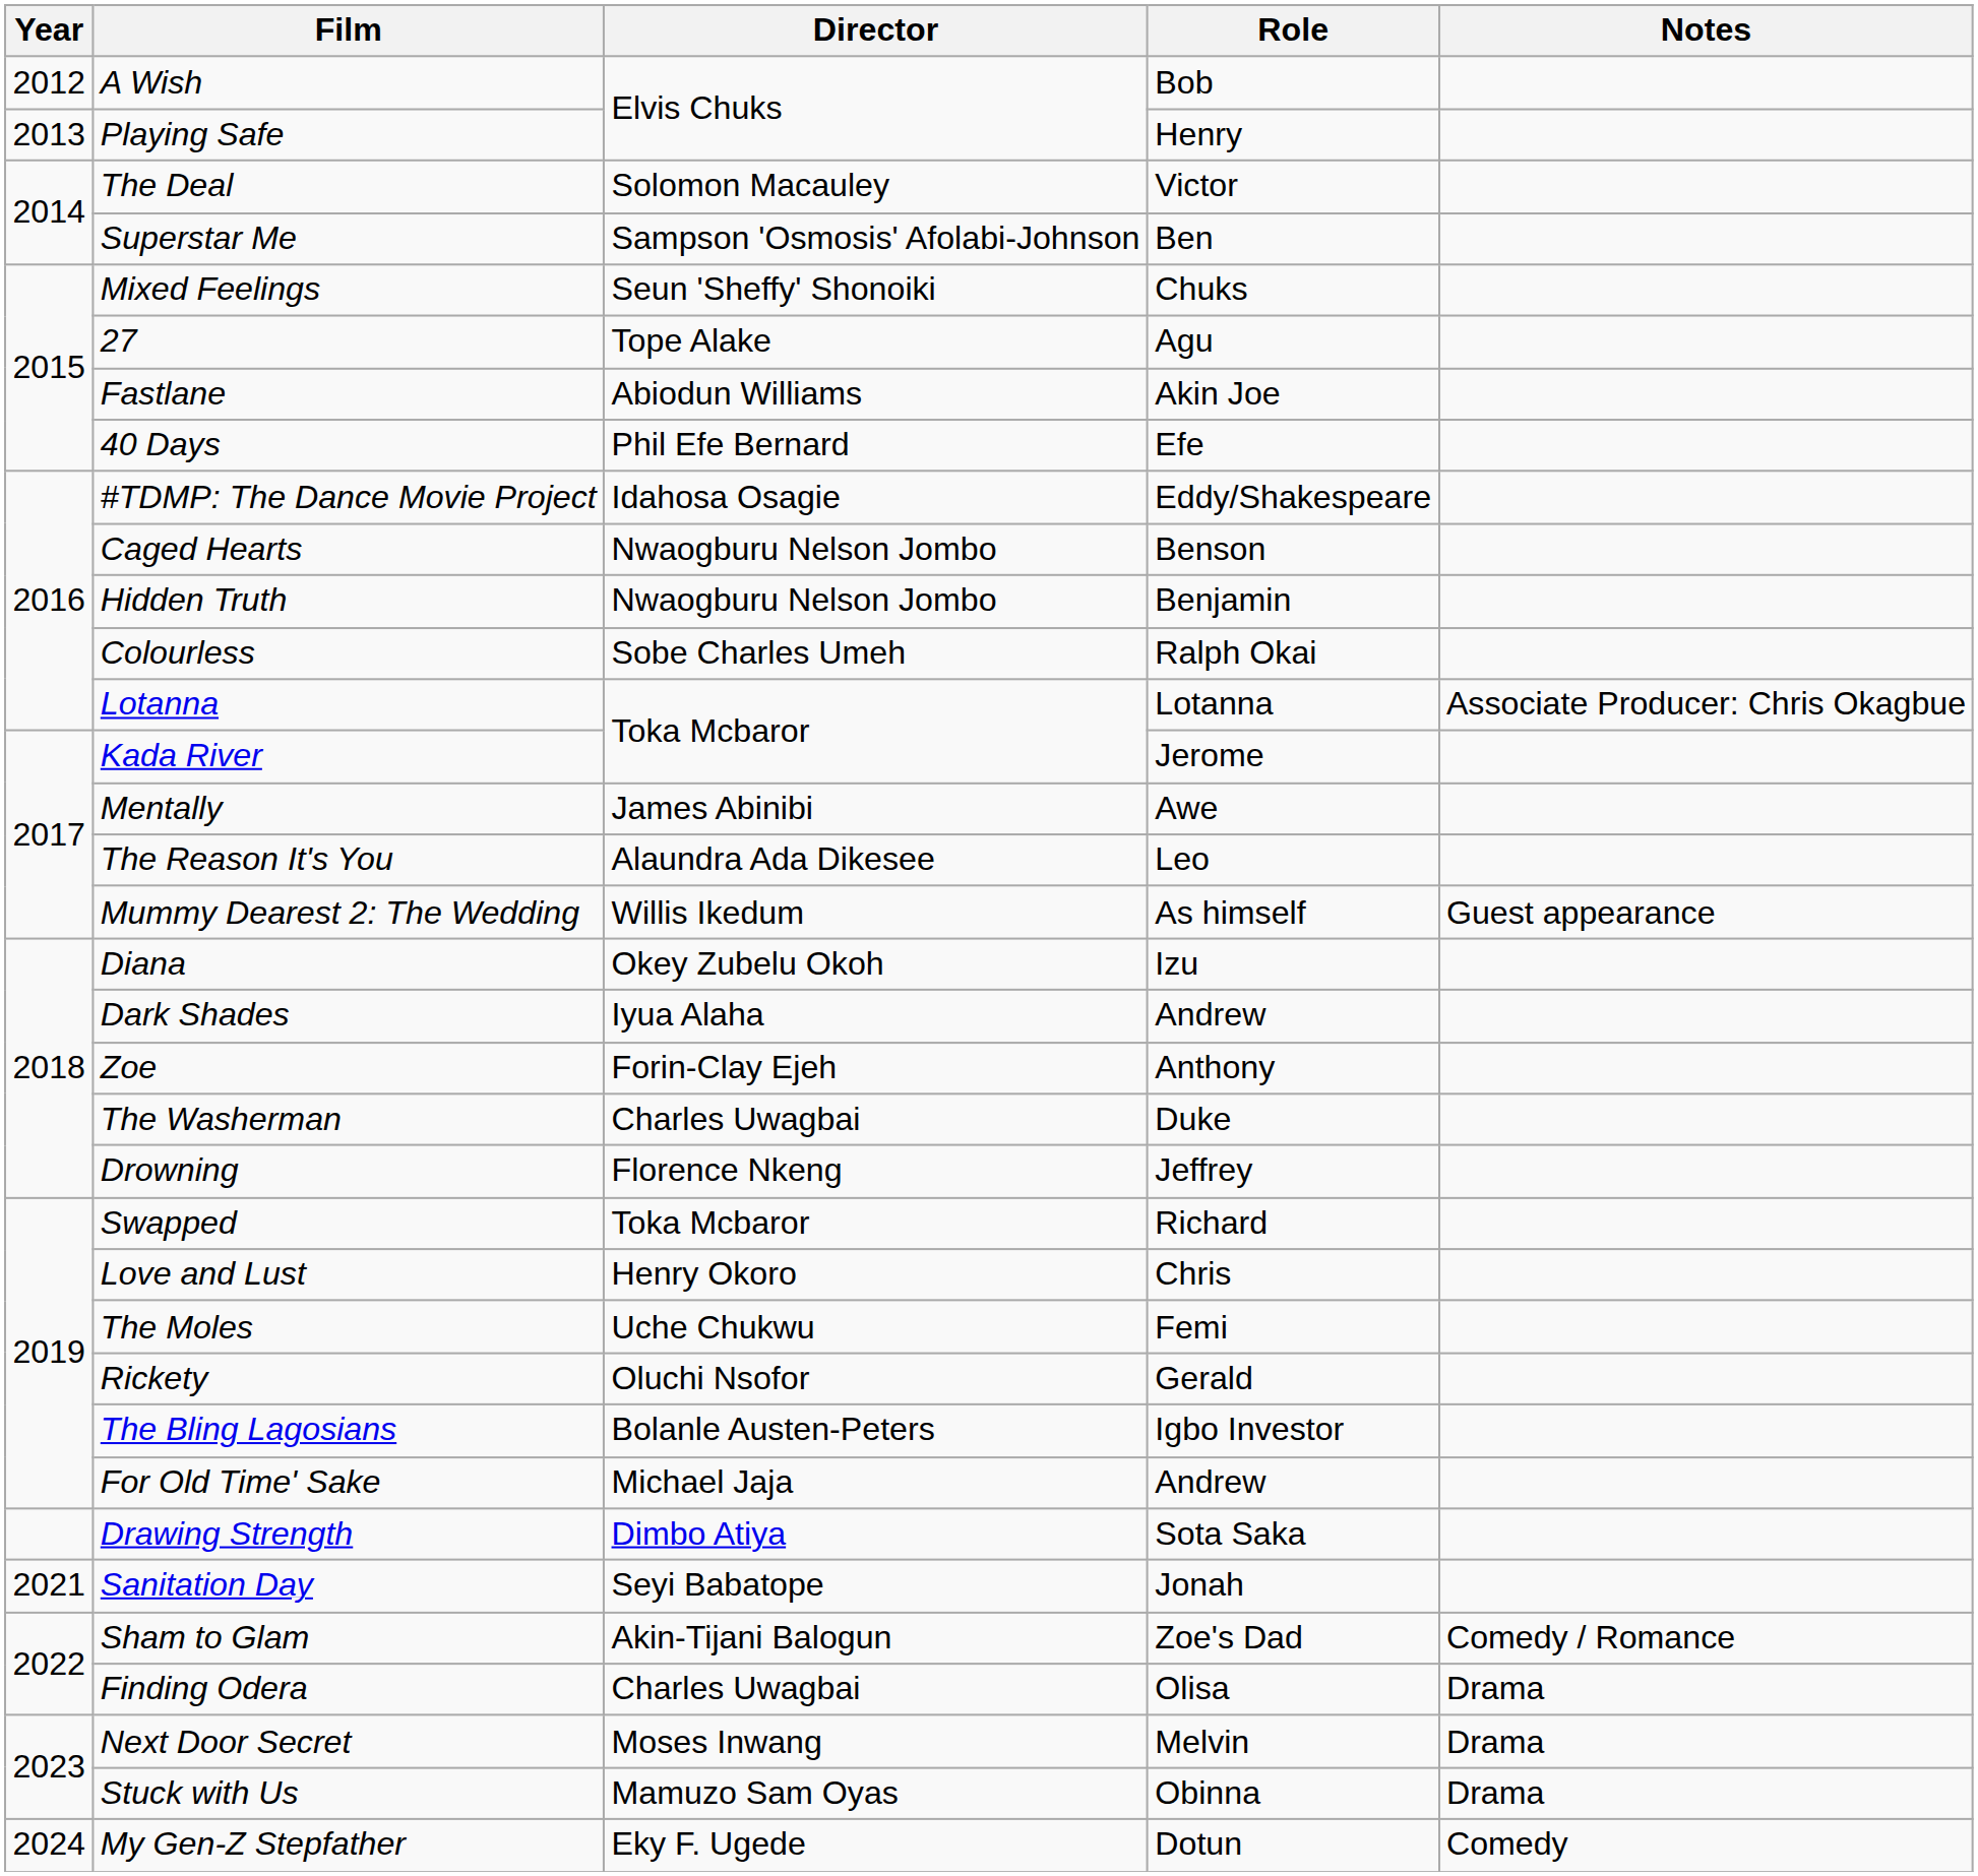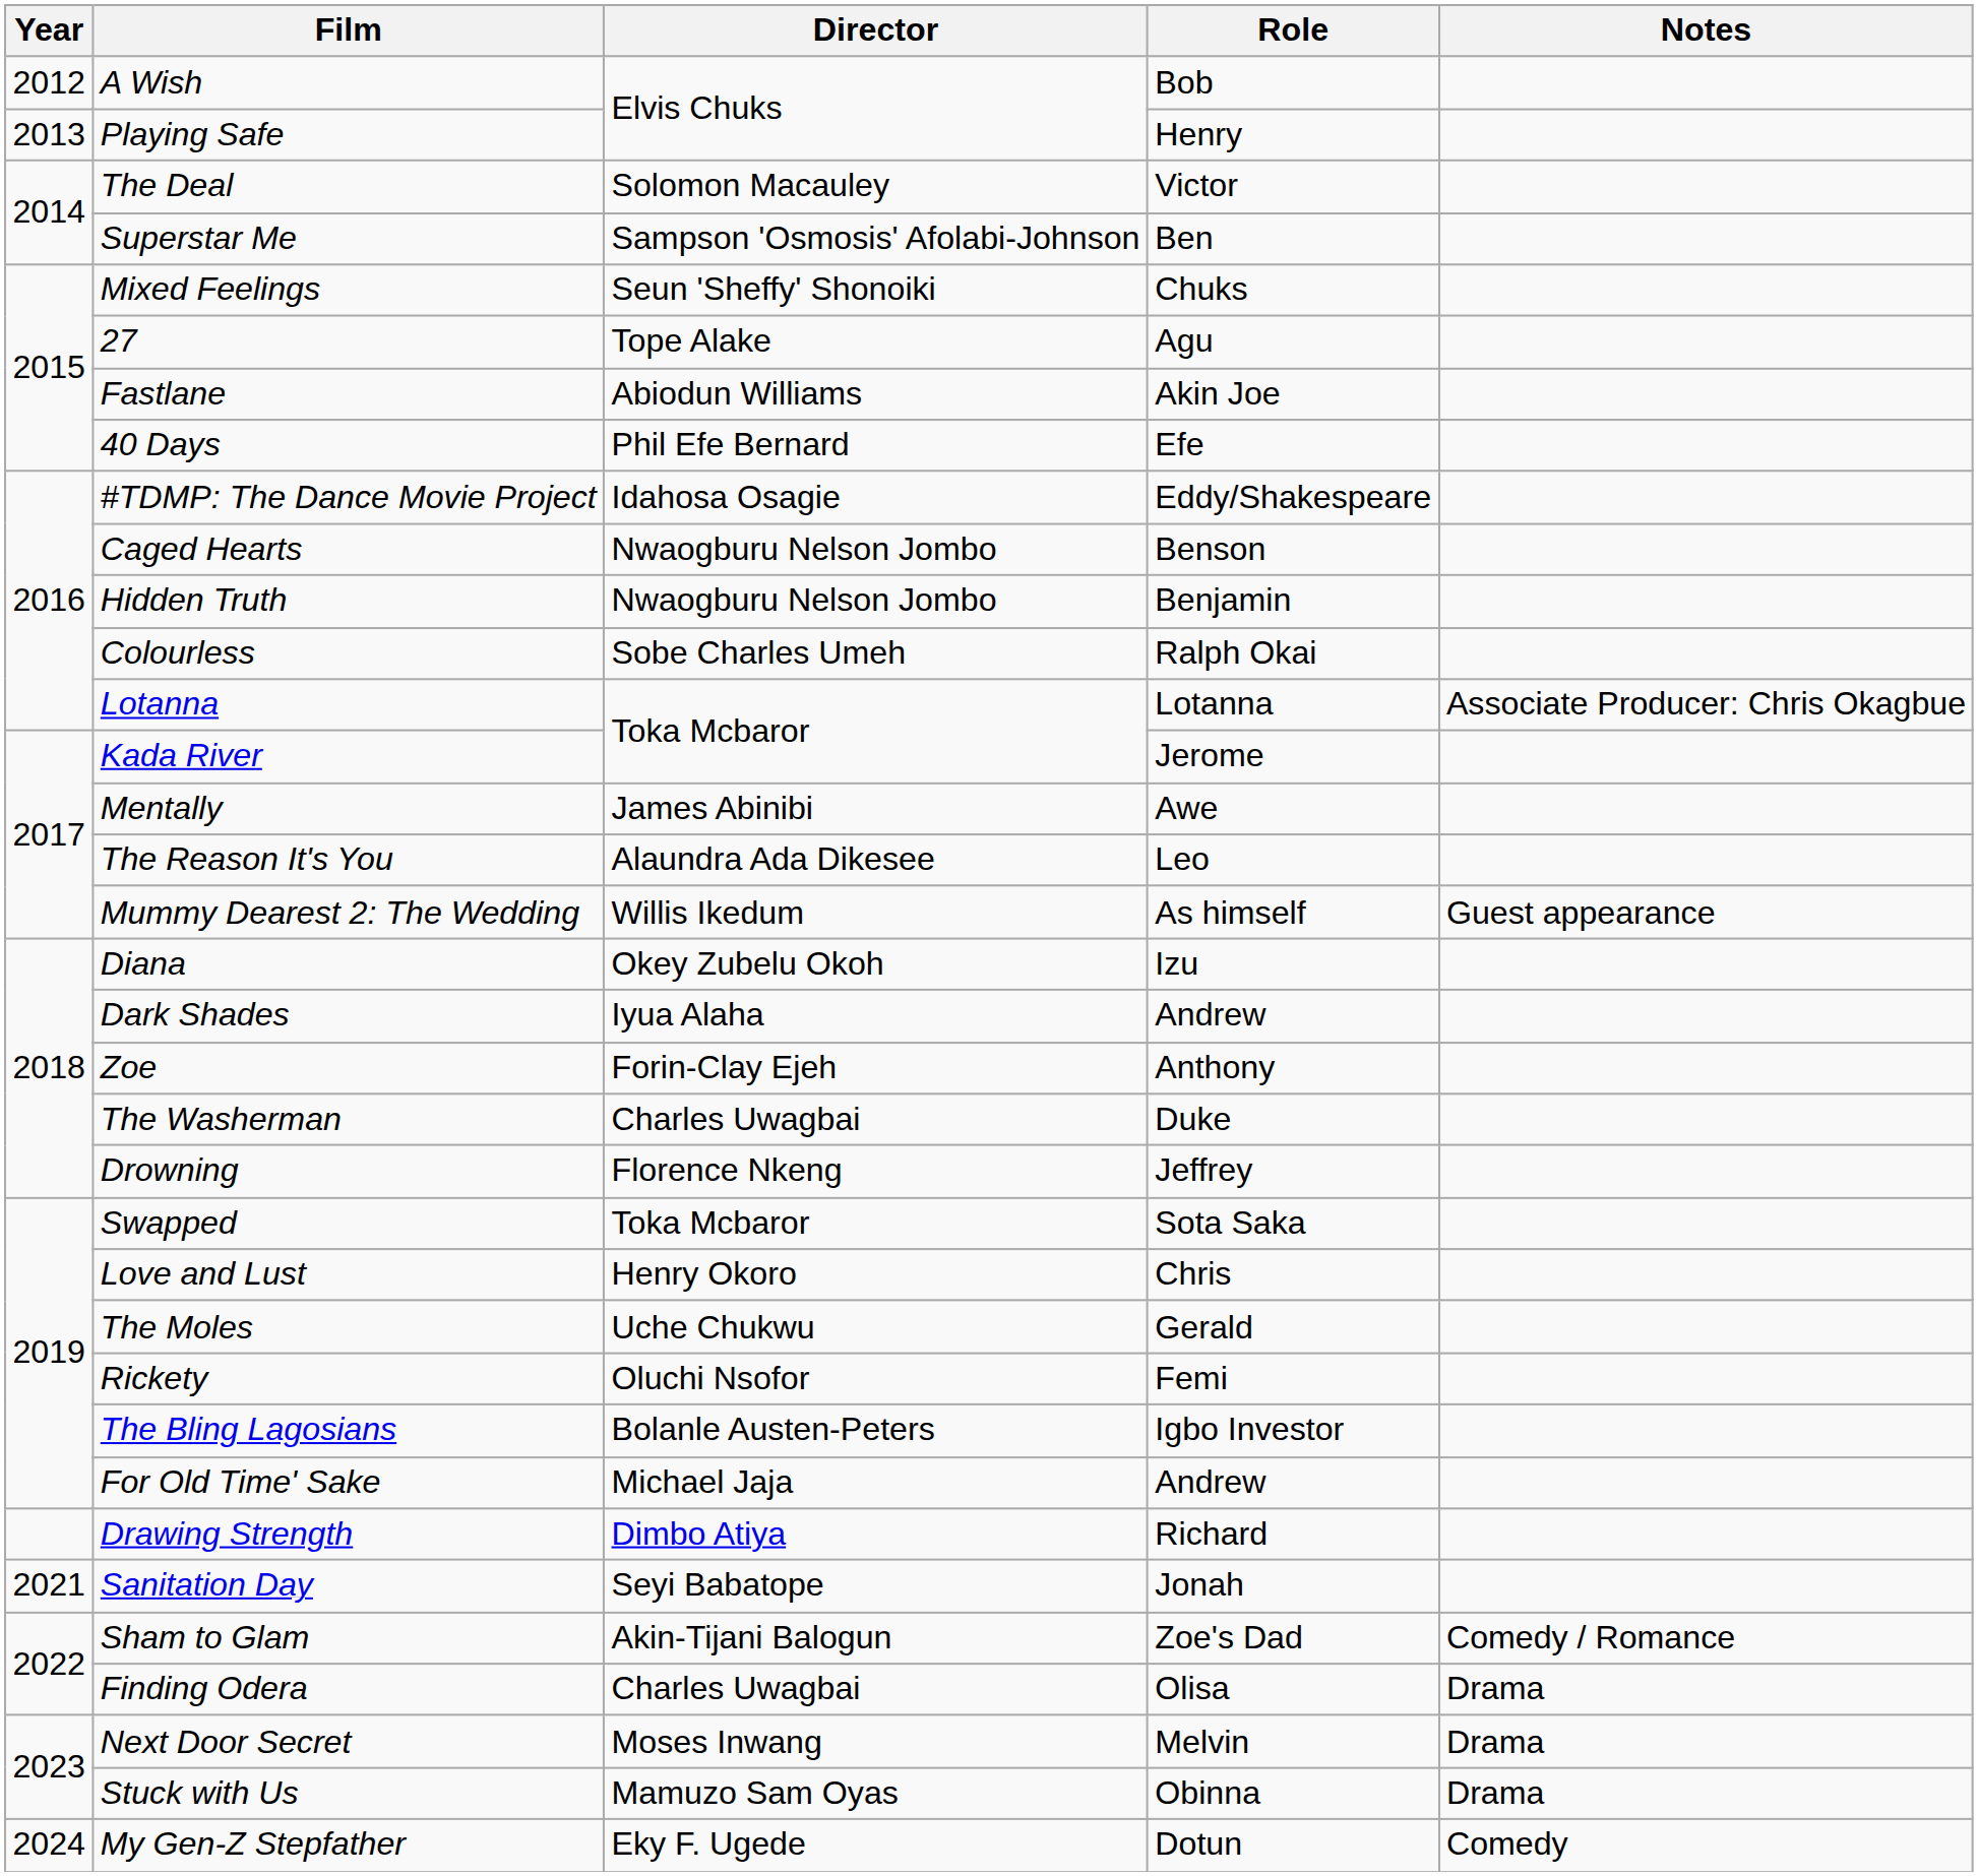 <table class="wikitable">
 <tr>
 <th>Year</th>
 <th>Film</th>
 <th>Director</th>
 <th>Role</th>
 <th>Notes</th>
 </tr>
 <tr>
 <td>2012</td>
 <td><em>A Wish</em></td>
 <td rowspan=2>Elvis Chuks</td>
 <td>Bob</td>
 <td></td>
 </tr>
 <tr>
 <td>2013</td>
 <td><em>Playing Safe</em></td>
 <td>Henry</td>
 <td></td>
 </tr>
 <tr>
 <td rowspan=2>2014</td>
 <td><em>The Deal</em></td>
 <td>Solomon Macauley</td>
 <td>Victor</td>
 <td></td>
 </tr>
 <tr>
 <td><em>Superstar Me</em></td>
 <td>Sampson 'Osmosis' Afolabi-Johnson</td>
 <td>Ben</td>
 <td></td>
 </tr>
 <tr>
 <td rowspan=4>2015</td>
 <td><em>Mixed Feelings</em></td>
 <td>Seun 'Sheffy' Shonoiki</td>
 <td>Chuks</td>
 <td></td>
 </tr>
 <tr>
 <td><em>27</em></td>
 <td>Tope Alake</td>
 <td>Agu</td>
 <td></td>
 </tr>
 <tr>
 <td><em>Fastlane</em></td>
 <td>Abiodun Williams</td>
 <td>Akin Joe</td>
 <td></td>
 </tr>
 <tr>
 <td><em>40 Days</em></td>
 <td>Phil Efe Bernard</td>
 <td>Efe</td>
 <td></td>
 </tr>
 <tr>
 <td rowspan=5>2016</td>
 <td><em>#TDMP: The Dance Movie Project</em></td>
 <td>Idahosa Osagie</td>
 <td>Eddy/Shakespeare</td>
 <td></td>
 </tr>
 <tr>
 <td><em>Caged Hearts</em></td>
 <td>Nwaogburu Nelson Jombo</td>
 <td>Benson</td>
 <td></td>
 </tr>
 <tr>
 <td><em>Hidden Truth</em></td>
 <td>Nwaogburu Nelson Jombo</td>
 <td>Benjamin</td>
 <td></td>
 </tr>
 <tr>
 <td><em>Colourless</em></td>
 <td>Sobe Charles Umeh</td>
 <td>Ralph Okai</td>
 <td></td>
 </tr>
 <tr>
 <td><em><a href='#'>Lotanna</a></em></td>
 <td rowspan="2">Toka Mcbaror</td>
 <td>Lotanna</td>
 <td>Associate Producer: Chris Okagbue</td>
 </tr>
 <tr>
 <td rowspan=4>2017</td>
 <td><em><a href='#'>Kada River</a></em></td>
 <td>Jerome</td>
 <td></td>
 </tr>
 <tr>
 <td><em>Mentally</em></td>
 <td>James Abinibi</td>
 <td>Awe</td>
 <td></td>
 </tr>
 <tr>
 <td><em>The Reason It's You</em></td>
 <td>Alaundra Ada Dikesee</td>
 <td>Leo</td>
 <td></td>
 </tr>
 <tr>
 <td><em>Mummy Dearest 2: The Wedding</em></td>
 <td>Willis Ikedum</td>
 <td>As himself</td>
 <td>Guest appearance</td>
 </tr>
 <tr>
 <td rowspan=5>2018</td>
 <td><em>Diana</em></td>
 <td>Okey Zubelu Okoh</td>
 <td>Izu</td>
 <td></td>
 </tr>
 <tr>
 <td><em>Dark Shades</em></td>
 <td>Iyua Alaha</td>
 <td>Andrew</td>
 <td></td>
 </tr>
 <tr>
 <td><em>Zoe</em></td>
 <td>Forin-Clay Ejeh</td>
 <td>Anthony</td>
 <td></td>
 </tr>
 <tr>
 <td><em>The Washerman</em></td>
 <td>Charles Uwagbai</td>
 <td>Duke</td>
 <td></td>
 </tr>
 <tr>
 <td><em>Drowning</em></td>
 <td>Florence Nkeng</td>
 <td>Jeffrey</td>
 <td></td>
 </tr>
 <tr>
 <td rowspan=6>2019</td>
 <td><em>Swapped</em></td>
 <td>Toka Mcbaror</td>
-<td>Richard</td>
+<td>Sota Saka</td>
 <td></td>
 </tr>
 <tr>
 <td><em>Love and Lust</em></td>
 <td>Henry Okoro</td>
 <td>Chris</td>
 <td></td>
 </tr>
 <tr>
 <td><em>The Moles</em></td>
 <td>Uche Chukwu</td>
-<td>Femi</td>
+<td>Gerald</td>
 <td></td>
 </tr>
 <tr>
 <td><em>Rickety</em></td>
 <td>Oluchi Nsofor</td>
-<td>Gerald</td>
+<td>Femi</td>
 <td></td>
 </tr>
 <tr>
 <td><em><a href='#'>The Bling Lagosians</a></em></td>
 <td>Bolanle Austen-Peters</td>
 <td>Igbo Investor</td>
 <td></td>
 </tr>
 <tr>
 <td><em>For Old Time' Sake</em></td>
 <td>Michael Jaja</td>
 <td>Andrew</td>
 <td></td>
 </tr>
 <tr>
 <td></td>
 <td><em><a href='#'>Drawing Strength</a></em></td>
 <td><a href='#'>Dimbo Atiya</a></td>
-<td>Sota Saka</td>
+<td>Richard</td>
 <td></td>
 </tr>
 <tr>
 <td>2021</td>
 <td><em><a href='#'>Sanitation Day</a></em></td>
 <td>Seyi Babatope</td>
 <td>Jonah</td>
 <td></td>
 </tr>
 <tr>
 <td rowspan="2">2022</td>
 <td><em>Sham to Glam</em></td>
 <td>Akin-Tijani Balogun</td>
 <td>Zoe's Dad</td>
 <td>Comedy / Romance</td>
 </tr>
 <tr>
 <td><em>Finding Odera</em></td>
 <td>Charles Uwagbai</td>
 <td>Olisa</td>
 <td>Drama</td>
 </tr>
 <tr>
 <td rowspan="2">2023</td>
 <td><em>Next Door Secret</em></td>
 <td>Moses Inwang</td>
 <td>Melvin</td>
 <td>Drama</td>
 </tr>
 <tr>
 <td><em>Stuck with Us</em></td>
 <td>Mamuzo Sam Oyas</td>
 <td>Obinna</td>
 <td>Drama</td>
 </tr>
 <tr>
 <td>2024</td>
 <td><em>My Gen-Z Stepfather</em></td>
 <td>Eky F. Ugede</td>
 <td>Dotun</td>
 <td>Comedy</td>
 </tr>
 </table>
